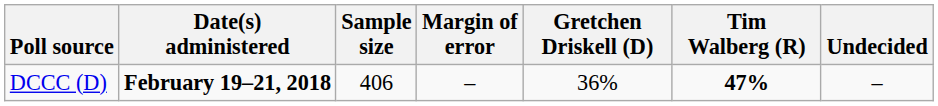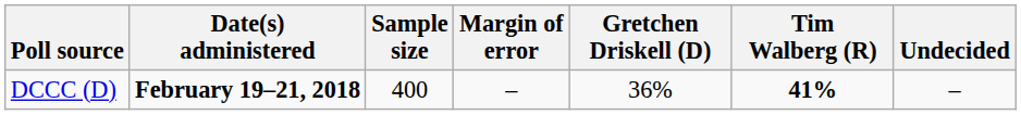 <table class="wikitable">
 <tr valign="bottom">
 <th>Poll source</th>
 <th>Date(s)<br>administered</th>
 <th>Sample<br>size</th>
 <th>Margin of<br>error</th>
 <th style="width:100px;">Gretchen<br>Driskell (D)</th>
 <th style="width:100px;">Tim<br>Walberg (R)</th>
 <th>Undecided</th>
 </tr>
 <tr>
 <td><a href='#'>DCCC (D)</a></td>
 <td align="center"><strong>February 19–21, 2018</strong></td>
-<td align="center">406</td>
+<td align="center">400</td>
 <td align="center">–</td>
 <td align="center">36%</td>
-<td align="center" ><strong>47%</strong></td>
+<td align="center" ><strong>41%</strong></td>
 <td align="center">–</td>
 </tr>
 </table>
